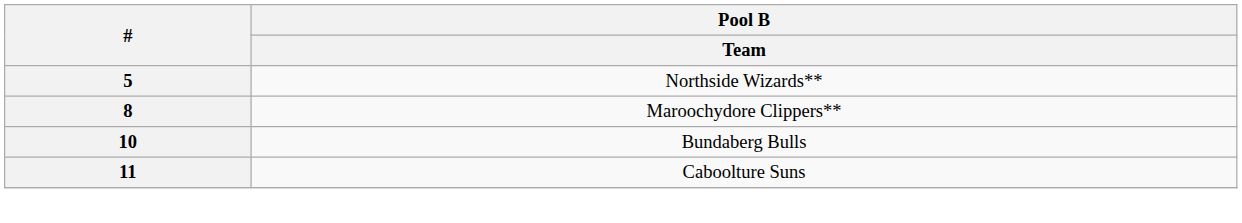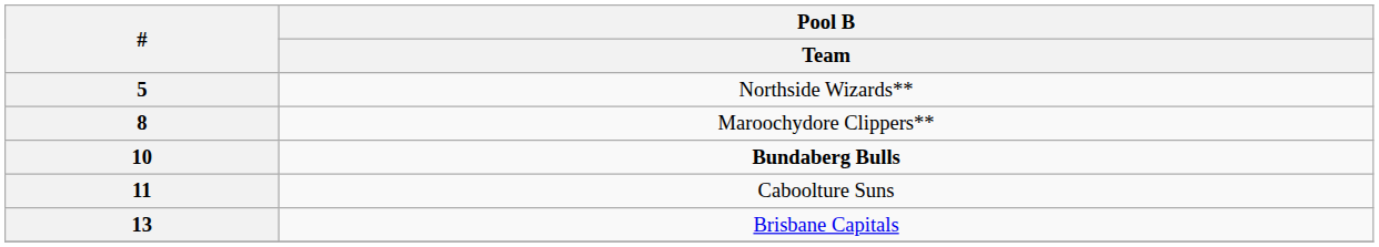 <table class="wikitable" width="80%" style="font-size:95%; text-align:center">
 <tr>
 <th width="5%" rowspan=2>#</th>
 <th colspan="1" align="center">Pool B</th>
 </tr>
 <tr>
 <th width="20%">Team</th>
 </tr>
 <tr>
 <th>5</th>
 <td align=center>Northside Wizards**</td>
 </tr>
 <tr>
 <th>8</th>
 <td align=center>Maroochydore Clippers**</td>
 </tr>
 <tr>
 <th>10</th>
-<td align=center>Bundaberg Bulls</td>
+<td align=center><strong>Bundaberg Bulls</strong></td>
 </tr>
 <tr>
 <th>11</th>
 <td align=center>Caboolture Suns</td>
 </tr>
 <tr>
+<th>13</th>
+<td align=center><a href='#'>Brisbane Capitals</a></td>
+</tr>
+<tr>
 </tr>
 </table>
